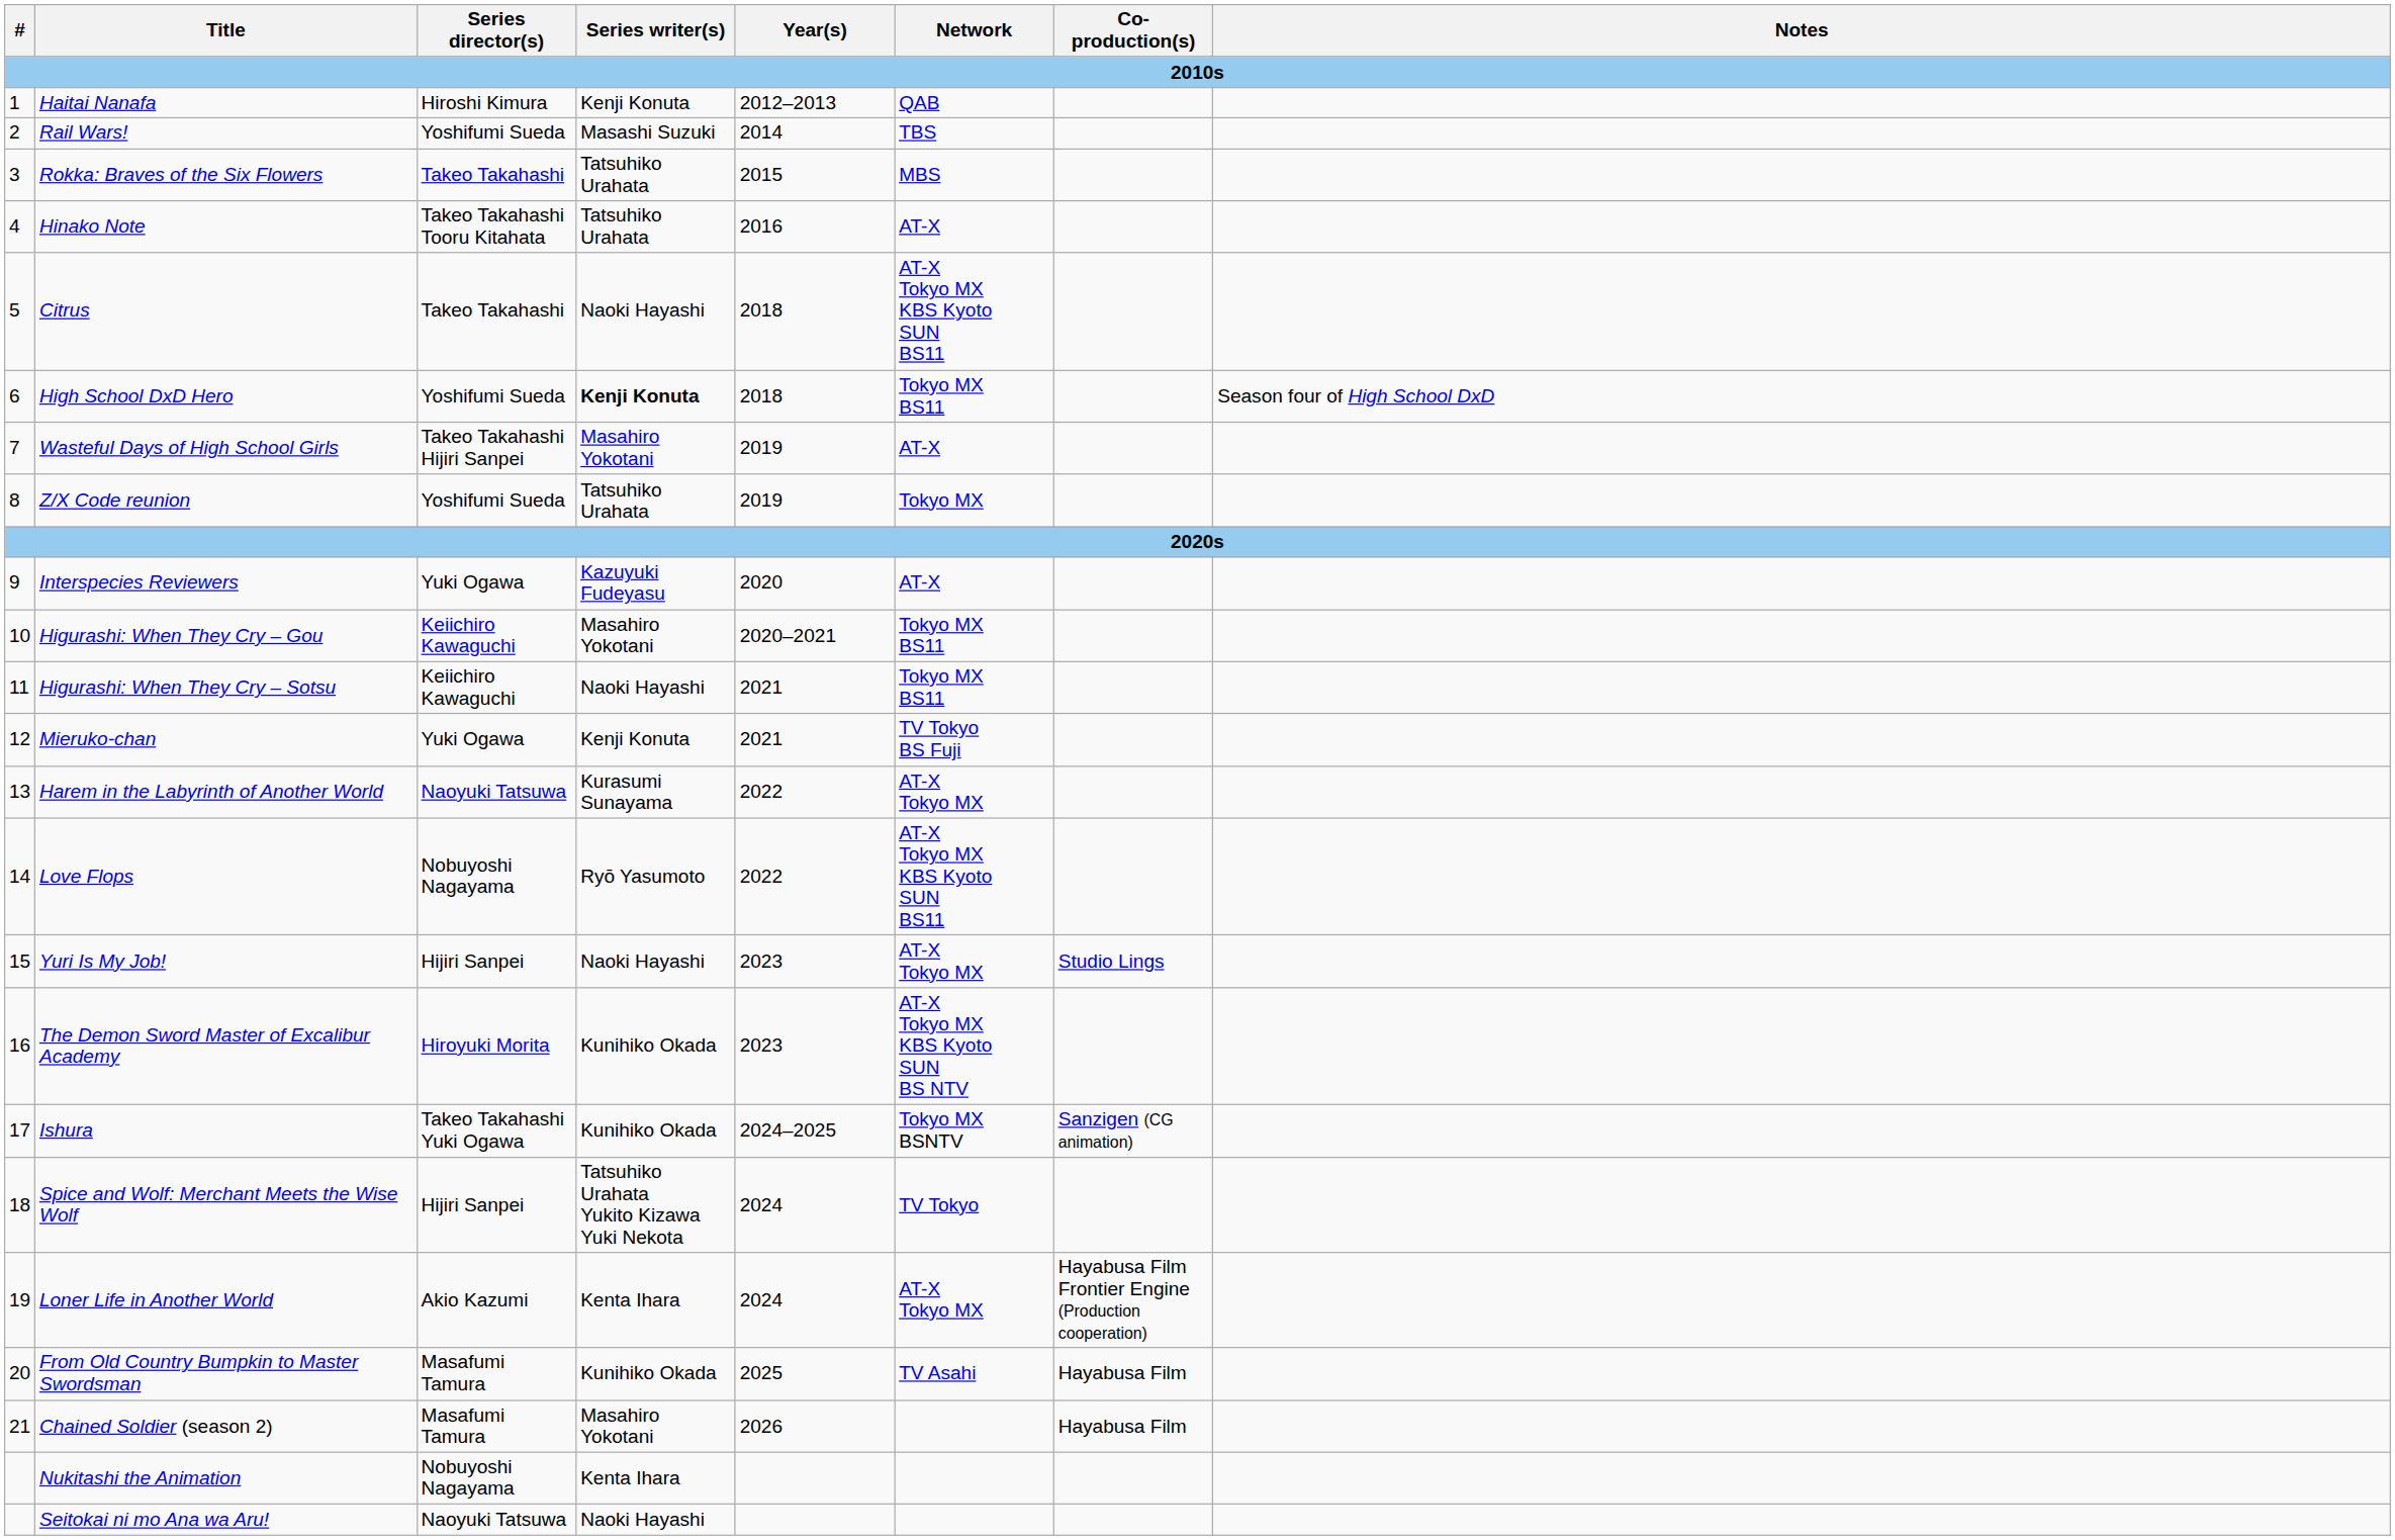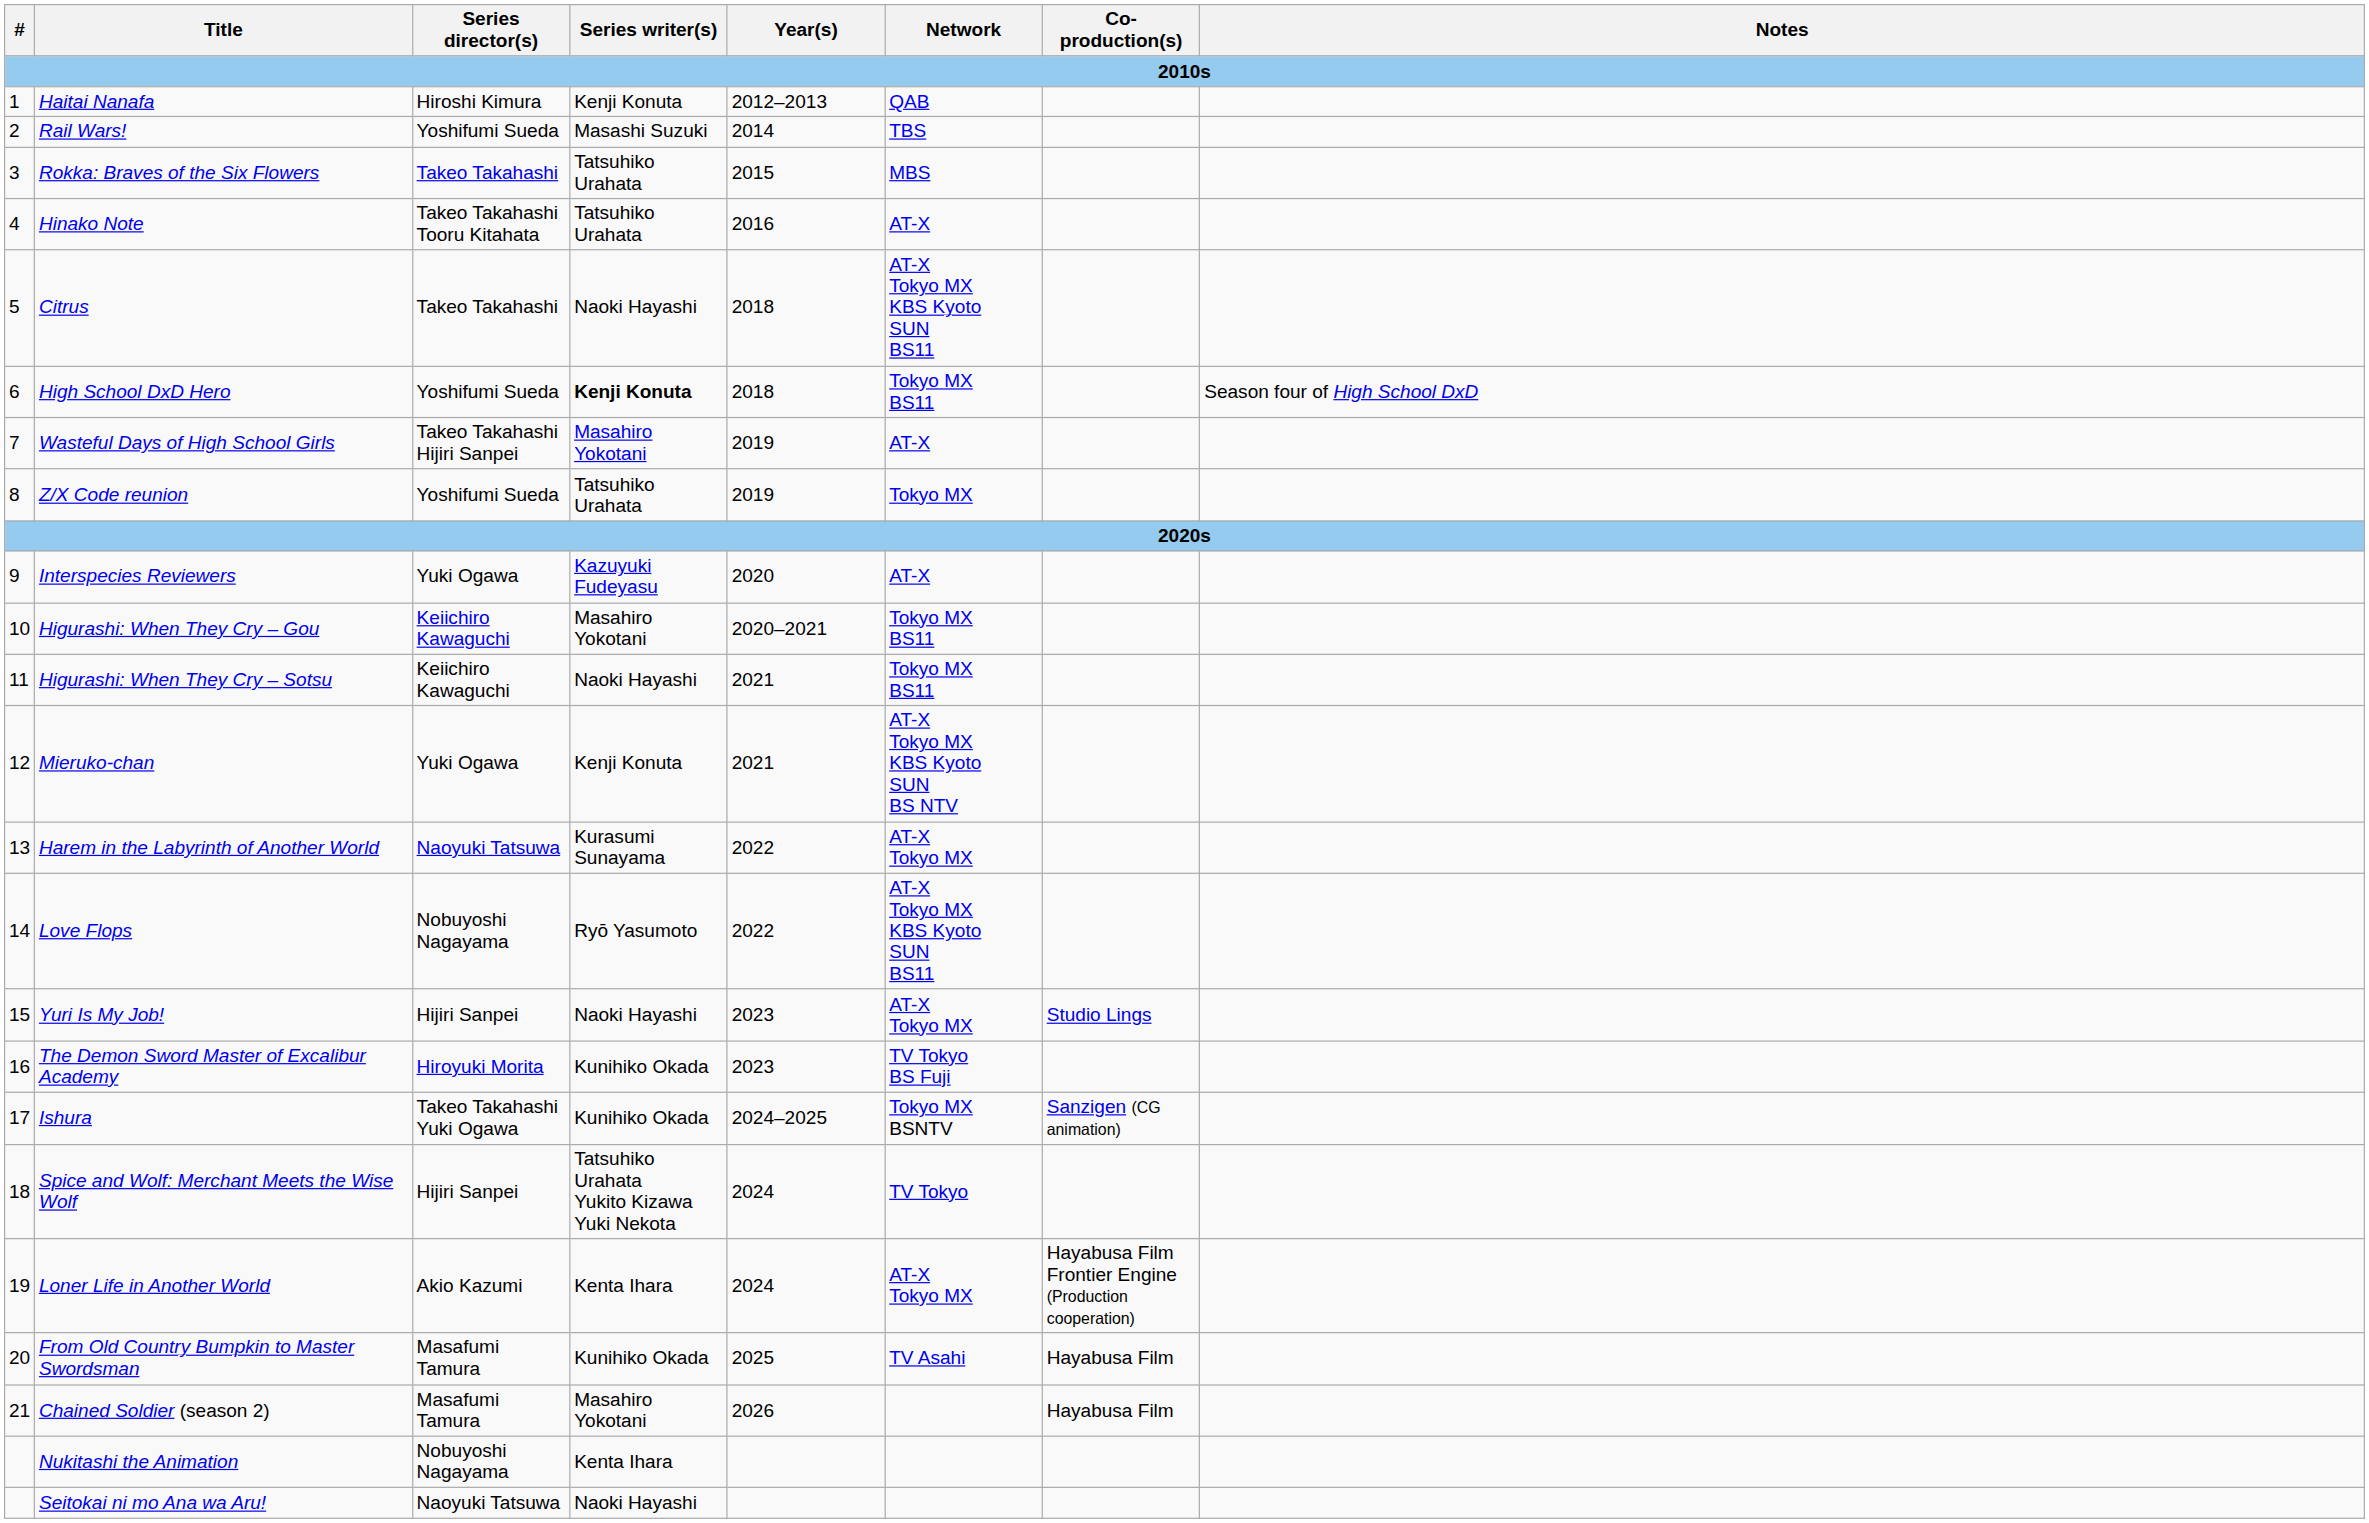 <table class="wikitable sortable" style="width:100%;">
 <tr>
 <th width = 10px>#</th>
 <th width = 310px>Title</th>
 <th width = 125px>Series director(s)</th>
 <th width = 125px>Series writer(s)</th>
 <th width = 125px>Year(s)</th>
 <th width = 125px>Network</th>
 <th width = 125px>Co-production(s)</th>
 <th>Notes</th>
 </tr>
 <tr>
 <th colspan="8" style="background:#95CBEF;">2010s</th>
 </tr>
 <tr>
 <td>1</td>
 <td><em><a href='#'>Haitai Nanafa</a></em></td>
 <td>Hiroshi Kimura</td>
 <td>Kenji Konuta</td>
 <td>2012–2013</td>
 <td><a href='#'>QAB</a></td>
 <td></td>
 <td></td>
 </tr>
 <tr>
 <td>2</td>
 <td><em><a href='#'>Rail Wars!</a></em></td>
 <td>Yoshifumi Sueda</td>
 <td>Masashi Suzuki</td>
 <td>2014</td>
 <td><a href='#'>TBS</a></td>
 <td></td>
 <td></td>
 </tr>
 <tr>
 <td>3</td>
 <td><em><a href='#'>Rokka: Braves of the Six Flowers</a></em></td>
 <td><a href='#'>Takeo Takahashi</a></td>
 <td>Tatsuhiko Urahata</td>
 <td>2015</td>
 <td><a href='#'>MBS</a></td>
 <td></td>
 <td></td>
 </tr>
 <tr>
 <td>4</td>
 <td><em><a href='#'>Hinako Note</a></em></td>
 <td>Takeo Takahashi<br>Tooru Kitahata</td>
 <td>Tatsuhiko Urahata</td>
 <td>2016</td>
 <td><a href='#'>AT-X</a></td>
 <td></td>
 <td></td>
 </tr>
 <tr>
 <td>5</td>
 <td><em><a href='#'>Citrus</a></em></td>
 <td>Takeo Takahashi</td>
 <td>Naoki Hayashi</td>
 <td>2018</td>
 <td><a href='#'>AT-X</a><br><a href='#'>Tokyo MX</a><br><a href='#'>KBS Kyoto</a><br><a href='#'>SUN</a><br><a href='#'>BS11</a></td>
 <td></td>
 <td></td>
 </tr>
 <tr>
 <td>6</td>
 <td><em><a href='#'>High School DxD Hero</a></em></td>
 <td>Yoshifumi Sueda</td>
 <td><strong>Kenji Konuta</strong></td>
 <td>2018</td>
 <td><a href='#'>Tokyo MX</a><br><a href='#'>BS11</a></td>
 <td></td>
 <td>Season four of <em><a href='#'>High School DxD</a></em></td>
 </tr>
 <tr>
 <td>7</td>
 <td><em><a href='#'>Wasteful Days of High School Girls</a></em></td>
 <td>Takeo Takahashi<br>Hijiri Sanpei</td>
 <td><a href='#'>Masahiro Yokotani</a></td>
 <td>2019</td>
 <td><a href='#'>AT-X</a></td>
 <td></td>
 <td></td>
 </tr>
 <tr>
 <td>8</td>
 <td><em><a href='#'>Z/X Code reunion</a></em></td>
 <td>Yoshifumi Sueda</td>
 <td>Tatsuhiko Urahata</td>
 <td>2019</td>
 <td><a href='#'>Tokyo MX</a></td>
 <td></td>
 <td></td>
 </tr>
 <tr>
 <th colspan="8" style="background:#95CBEF;">2020s</th>
 </tr>
 <tr>
 <td>9</td>
 <td><em><a href='#'>Interspecies Reviewers</a></em></td>
 <td>Yuki Ogawa</td>
 <td><a href='#'>Kazuyuki Fudeyasu</a></td>
 <td>2020</td>
 <td><a href='#'>AT-X</a></td>
 <td></td>
 <td></td>
 </tr>
 <tr>
 <td>10</td>
 <td><em><a href='#'>Higurashi: When They Cry – Gou</a></em></td>
 <td><a href='#'>Keiichiro Kawaguchi</a></td>
 <td>Masahiro Yokotani</td>
 <td>2020–2021</td>
 <td><a href='#'>Tokyo MX</a><br><a href='#'>BS11</a></td>
 <td></td>
 <td></td>
 </tr>
 <tr>
 <td>11</td>
 <td><em><a href='#'>Higurashi: When They Cry – Sotsu</a></em></td>
 <td>Keiichiro Kawaguchi</td>
 <td>Naoki Hayashi</td>
 <td>2021</td>
 <td><a href='#'>Tokyo MX</a><br><a href='#'>BS11</a></td>
 <td></td>
 <td></td>
 </tr>
 <tr>
 <td>12</td>
 <td><em><a href='#'>Mieruko-chan</a></em></td>
 <td>Yuki Ogawa</td>
 <td>Kenji Konuta</td>
 <td>2021</td>
-<td><a href='#'>TV Tokyo</a><br><a href='#'>BS Fuji</a></td>
+<td><a href='#'>AT-X</a><br><a href='#'>Tokyo MX</a><br><a href='#'>KBS Kyoto</a><br><a href='#'>SUN</a><br><a href='#'>BS NTV</a></td>
 <td></td>
 <td></td>
 </tr>
 <tr>
 <td>13</td>
 <td><em><a href='#'>Harem in the Labyrinth of Another World</a></em></td>
 <td><a href='#'>Naoyuki Tatsuwa</a></td>
 <td>Kurasumi Sunayama</td>
 <td>2022</td>
 <td><a href='#'>AT-X</a><br><a href='#'>Tokyo MX</a></td>
 <td></td>
 <td></td>
 </tr>
 <tr>
 <td>14</td>
 <td><em><a href='#'>Love Flops</a></em></td>
 <td>Nobuyoshi Nagayama</td>
 <td>Ryō Yasumoto</td>
 <td>2022</td>
 <td><a href='#'>AT-X</a><br><a href='#'>Tokyo MX</a><br><a href='#'>KBS Kyoto</a><br><a href='#'>SUN</a><br><a href='#'>BS11</a></td>
 <td></td>
 <td></td>
 </tr>
 <tr>
 <td>15</td>
 <td><em><a href='#'>Yuri Is My Job!</a></em></td>
 <td>Hijiri Sanpei</td>
 <td>Naoki Hayashi</td>
 <td>2023</td>
 <td><a href='#'>AT-X</a><br><a href='#'>Tokyo MX</a></td>
 <td><a href='#'>Studio Lings</a></td>
 <td></td>
 </tr>
 <tr>
 <td>16</td>
 <td><em><a href='#'>The Demon Sword Master of Excalibur Academy</a></em></td>
 <td><a href='#'>Hiroyuki Morita</a></td>
 <td>Kunihiko Okada</td>
 <td>2023</td>
-<td><a href='#'>AT-X</a><br><a href='#'>Tokyo MX</a><br><a href='#'>KBS Kyoto</a><br><a href='#'>SUN</a><br><a href='#'>BS NTV</a></td>
+<td><a href='#'>TV Tokyo</a><br><a href='#'>BS Fuji</a></td>
 <td></td>
 <td></td>
 </tr>
 <tr>
 <td>17</td>
 <td><em><a href='#'>Ishura</a></em></td>
 <td>Takeo Takahashi<br>Yuki Ogawa</td>
 <td>Kunihiko Okada</td>
 <td>2024–2025</td>
 <td><a href='#'>Tokyo MX</a><br>BSNTV</td>
 <td><a href='#'>Sanzigen</a> <small>(CG animation)</small></td>
 <td></td>
 </tr>
 <tr>
 <td>18</td>
 <td><em><a href='#'>Spice and Wolf: Merchant Meets the Wise Wolf</a></em></td>
 <td>Hijiri Sanpei</td>
 <td>Tatsuhiko Urahata<br>Yukito Kizawa<br>Yuki Nekota</td>
 <td>2024</td>
 <td><a href='#'>TV Tokyo</a></td>
 <td></td>
 <td></td>
 </tr>
 <tr>
 <td>19</td>
 <td><em><a href='#'>Loner Life in Another World</a></em></td>
 <td>Akio Kazumi</td>
 <td>Kenta Ihara</td>
 <td>2024</td>
 <td><a href='#'>AT-X</a><br><a href='#'>Tokyo MX</a></td>
 <td>Hayabusa Film<br>Frontier Engine <small>(Production cooperation)</small></td>
 <td></td>
 </tr>
 <tr>
 <td>20</td>
 <td><em><a href='#'>From Old Country Bumpkin to Master Swordsman</a></em></td>
 <td>Masafumi Tamura</td>
 <td>Kunihiko Okada</td>
 <td>2025</td>
 <td><a href='#'>TV Asahi</a></td>
 <td>Hayabusa Film</td>
 <td></td>
 </tr>
 <tr>
 <td>21</td>
 <td><em><a href='#'>Chained Soldier</a></em> (season 2)</td>
 <td>Masafumi Tamura</td>
 <td>Masahiro Yokotani</td>
 <td>2026</td>
 <td></td>
 <td>Hayabusa Film</td>
 <td></td>
 </tr>
 <tr>
 <td></td>
 <td><em><a href='#'>Nukitashi the Animation</a></em></td>
 <td>Nobuyoshi Nagayama</td>
 <td>Kenta Ihara</td>
 <td></td>
 <td></td>
 <td></td>
 <td></td>
 </tr>
 <tr>
 <td></td>
 <td><em><a href='#'>Seitokai ni mo Ana wa Aru!</a></em></td>
 <td>Naoyuki Tatsuwa</td>
 <td>Naoki Hayashi</td>
 <td></td>
 <td></td>
 <td></td>
 <td></td>
 </tr>
 </table>
